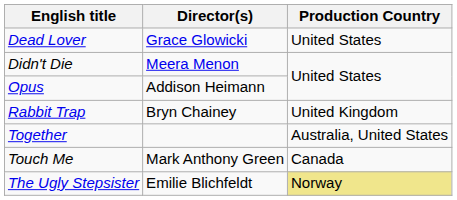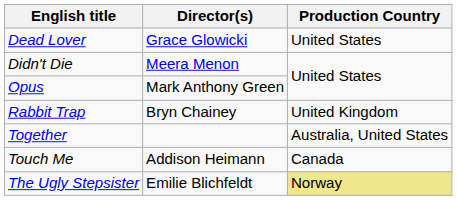 <table class="wikitable plainrowheaders" style="margin-bottom:4px">
 <tr>
 <th scope="col">English title</th>
 <th scope="col">Director(s)</th>
 <th scope="col">Production Country</th>
 </tr>
 <tr>
 <td scope="row"><em><a href='#'>Dead Lover</a></em></td>
 <td><a href='#'>Grace Glowicki</a></td>
 <td>United States</td>
 </tr>
 <tr>
 <td scope="row"><em>Didn't Die</em></td>
 <td><a href='#'>Meera Menon</a></td>
 <td rowspan="2">United States</td>
 </tr>
 <tr>
 <td scope="row"><em><a href='#'>Opus</a></em></td>
-<td>Addison Heimann</td>
+<td>Mark Anthony Green</td>
 </tr>
 <tr>
 <td scope="row"><em><a href='#'>Rabbit Trap</a></em></td>
 <td>Bryn Chainey</td>
 <td>United Kingdom</td>
 </tr>
 <tr>
 <td scope="row"><em><a href='#'>Together</a></em></td>
 <td></td>
 <td>Australia, United States</td>
 </tr>
 <tr>
 <td scope="row"><em>Touch Me</em></td>
-<td>Mark Anthony Green</td>
+<td>Addison Heimann</td>
 <td>Canada</td>
 </tr>
 <tr>
 <td scope="row"><em><a href='#'>The Ugly Stepsister</a></em></td>
 <td>Emilie Blichfeldt</td>
 <td style="background: khaki;">Norway</td>
 </tr>
 </table>
